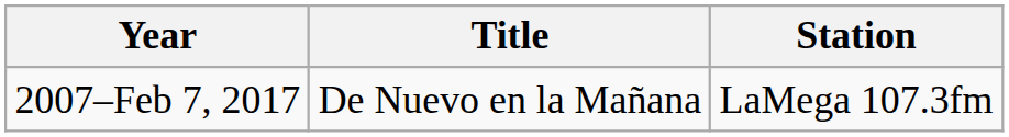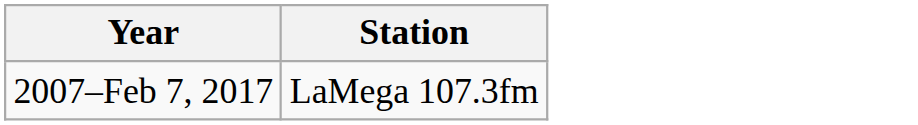 <table class="wikitable">
 <tr>
 <th>Year</th>
-<th>Title</th>
 <th>Station</th>
 </tr>
 <tr>
 <td>2007–Feb 7, 2017</td>
-<td>De Nuevo en la Mañana</td>
 <td>LaMega 107.3fm</td>
 </tr>
 </table>
